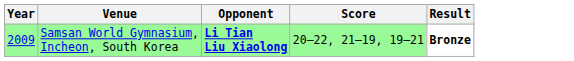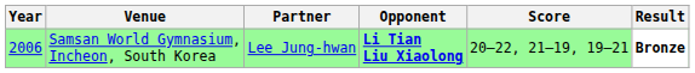 <table class="sortable wikitable" style="font-size: 90%;">
 <tr>
 <th>Year</th>
 <th>Venue</th>
+<th>Partner</th>
 <th>Opponent</th>
 <th>Score</th>
 <th>Result</th>
 </tr>
 <tr style="background:#98FB98">
-<td align="center"><a href='#'>2009</a></td>
+<td align="center"><a href='#'>2006</a></td>
 <td align="left"><a href='#'>Samsan World Gymnasium</a>,<br><a href='#'>Incheon</a>, South Korea</td>
+<td align="left"> <a href='#'>Lee Jung-hwan</a></td>
 <td align="left"><strong> <a href='#'>Li Tian</a> <br>  <a href='#'>Liu Xiaolong</a></strong></td>
 <td align="left">20–22, 21–19, 19–21</td>
 <td style="text-align:left; background:white"> <strong>Bronze</strong></td>
 </tr>
 </table>
